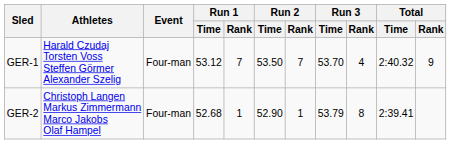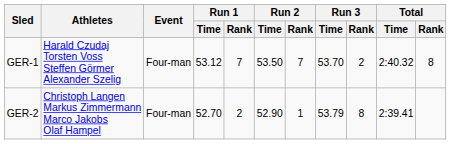 <table class="wikitable"  border="1" style="font-size:90%">
 <tr>
 <th rowspan="2">Sled</th>
 <th rowspan="2">Athletes</th>
 <th rowspan="2">Event</th>
 <th colspan="2">Run 1</th>
 <th colspan="2">Run 2</th>
 <th colspan="2">Run 3</th>
 <th colspan="2">Total</th>
 </tr>
 <tr>
 <th>Time</th>
 <th>Rank</th>
 <th>Time</th>
 <th>Rank</th>
 <th>Time</th>
 <th>Rank</th>
 <th>Time</th>
 <th>Rank</th>
 </tr>
 <tr>
 <td align="center">GER-1</td>
 <td><a href='#'>Harald Czudaj</a><br><a href='#'>Torsten Voss</a><br><a href='#'>Steffen Görmer</a><br><a href='#'>Alexander Szelig</a></td>
 <td>Four-man</td>
 <td align="center">53.12</td>
 <td align="center">7</td>
 <td align="center">53.50</td>
 <td align="center">7</td>
 <td align="center">53.70</td>
-<td align="center">4</td>
+<td align="center">2</td>
 <td align="center">2:40.32</td>
-<td align="center">9</td>
+<td align="center">8</td>
 </tr>
 <tr>
 <td align="center">GER-2</td>
 <td><a href='#'>Christoph Langen</a><br><a href='#'>Markus Zimmermann</a><br><a href='#'>Marco Jakobs</a><br><a href='#'>Olaf Hampel</a></td>
 <td>Four-man</td>
-<td align="center">52.68</td>
-<td align="center">1</td>
+<td align="center">52.70</td>
+<td align="center">2</td>
 <td align="center">52.90</td>
 <td align="center">1</td>
 <td align="center">53.79</td>
 <td align="center">8</td>
 <td align="center">2:39.41</td>
 <td align="center"></td>
 </tr>
 </table>
